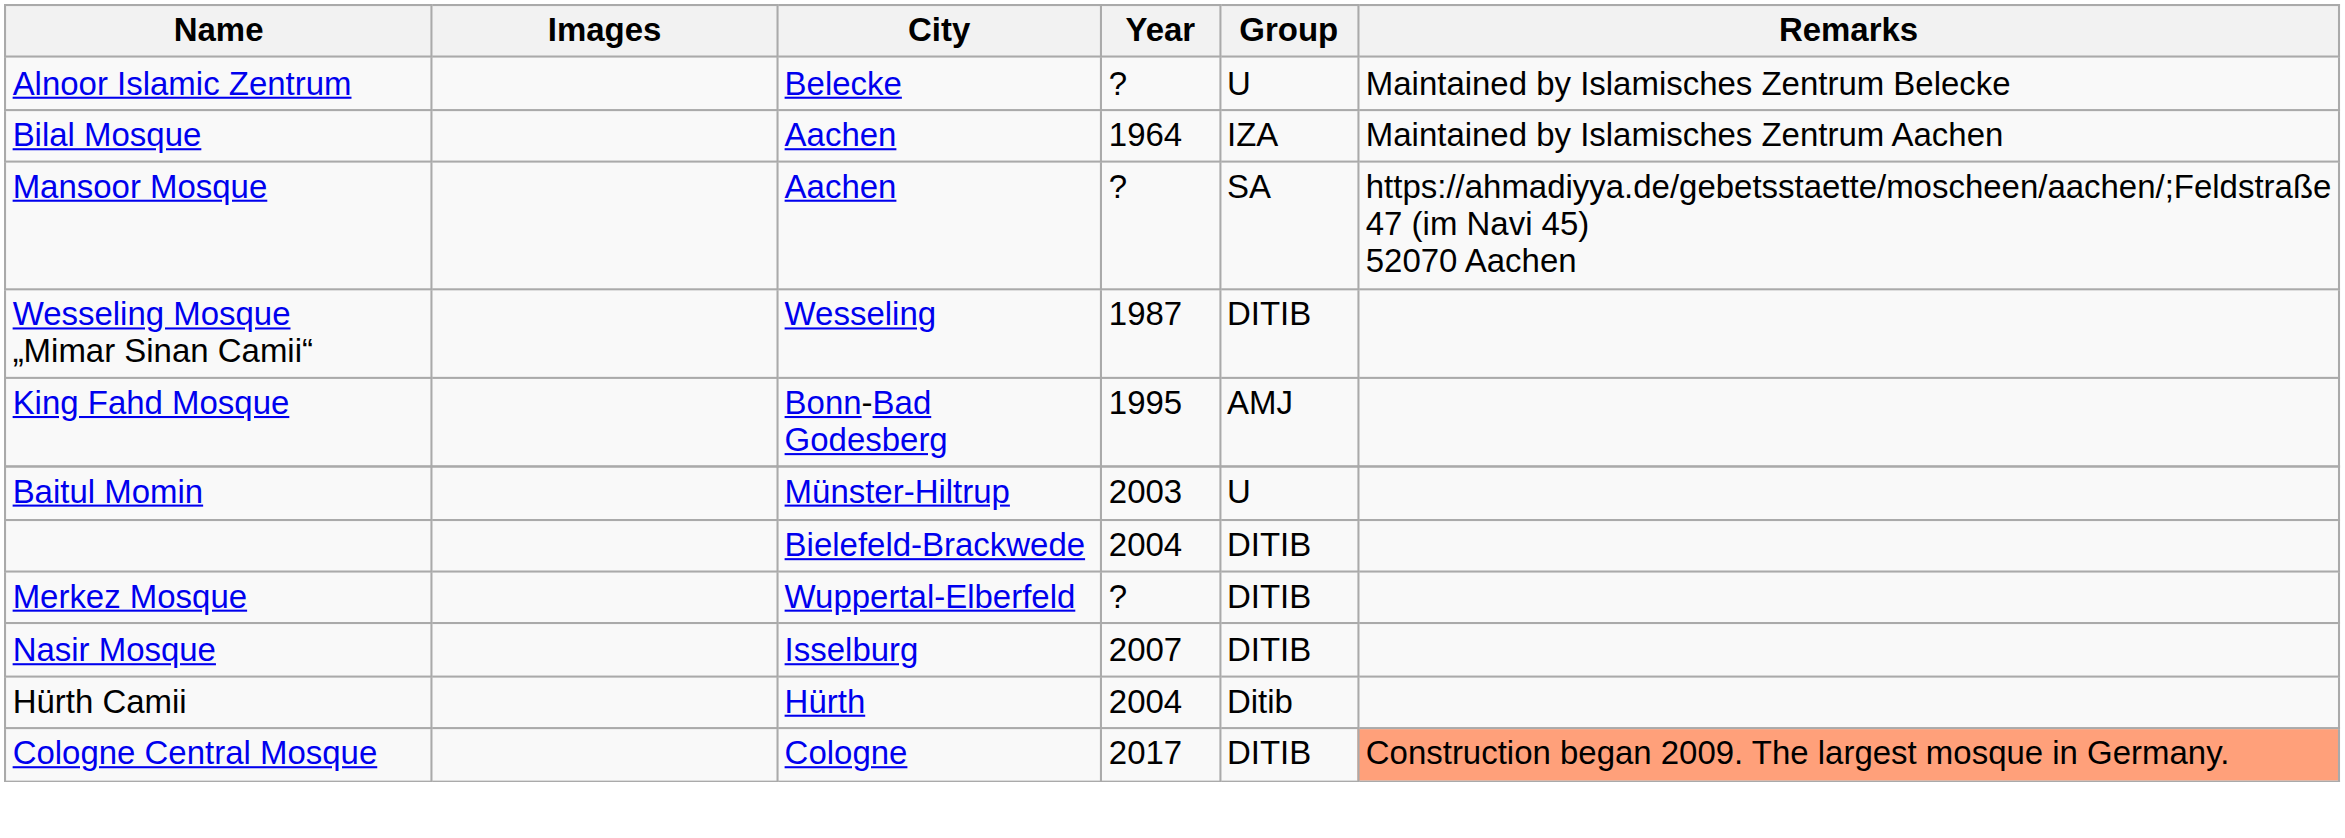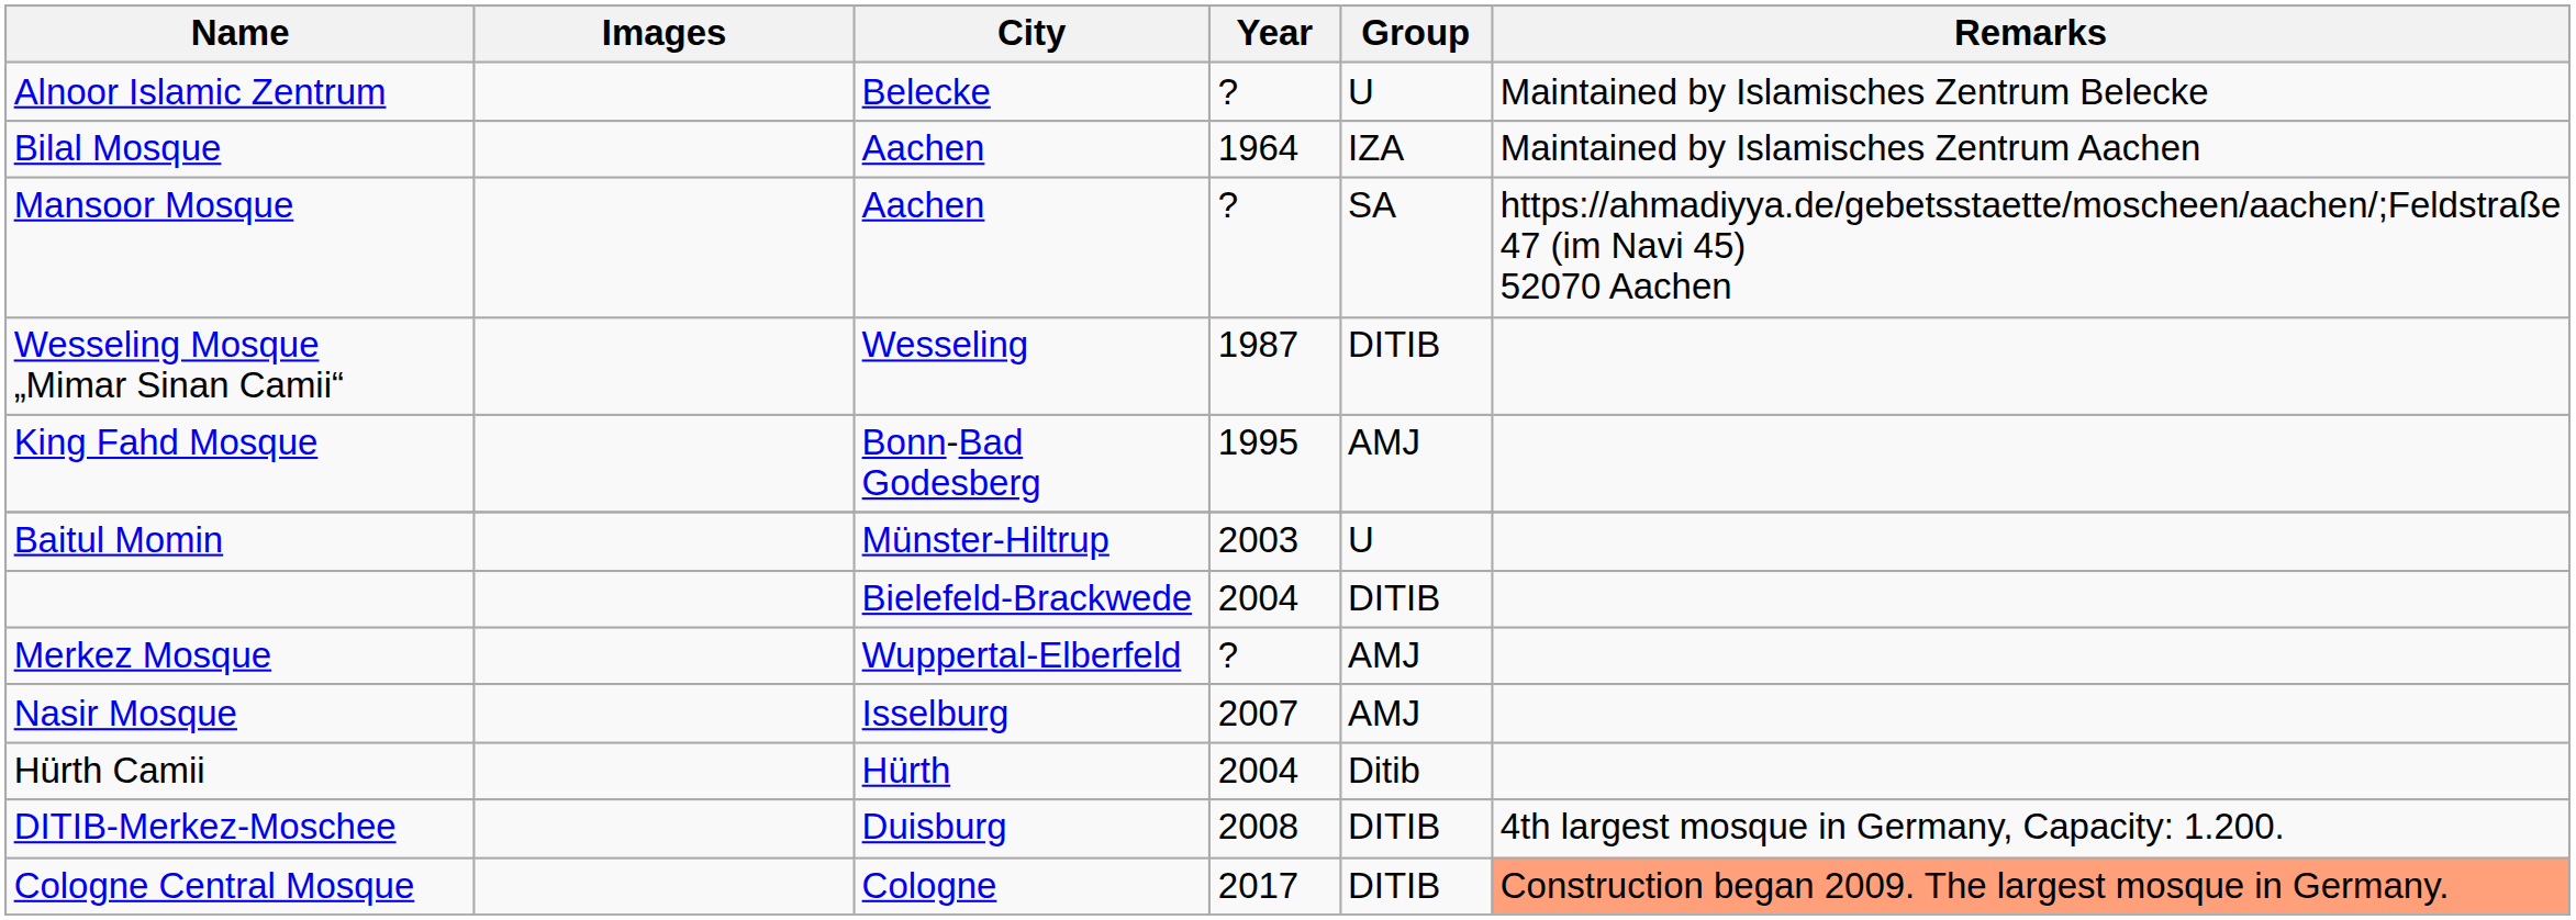 <table class="wikitable sortable">
 <tr>
 <th align=left width=200px>Name</th>
 <th align=center width=160px class=unsortable>Images</th>
 <th align=left width=150px>City</th>
 <th align=left width=050px>Year</th>
 <th align=left width=060px>Group</th>
 <th align=left width=250px class=unsortable>Remarks</th>
 </tr>
 <tr valign=top>
 <td><a href='#'>Alnoor Islamic Zentrum</a></td>
 <td></td>
 <td><a href='#'>Belecke</a></td>
 <td>?</td>
 <td>U</td>
 <td>Maintained by Islamisches Zentrum Belecke</td>
 </tr>
 <tr valign=top>
 <td><a href='#'>Bilal Mosque</a></td>
 <td></td>
 <td><a href='#'>Aachen</a></td>
 <td>1964</td>
 <td>IZA</td>
 <td>Maintained by Islamisches Zentrum Aachen</td>
 </tr>
 <tr valign=top>
 <td><a href='#'>Mansoor Mosque</a></td>
 <td></td>
 <td><a href='#'>Aachen</a></td>
 <td>?</td>
 <td>SA</td>
 <td>https://ahmadiyya.de/gebetsstaette/moscheen/aachen/;Feldstraße 47 (im Navi 45)<br>52070 Aachen</td>
 </tr>
 <tr valign=top>
 <td><a href='#'>Wesseling Mosque</a> <br>„Mimar Sinan Camii“</td>
 <td></td>
 <td><a href='#'>Wesseling</a></td>
 <td>1987</td>
 <td>DITIB</td>
 <td></td>
 </tr>
 <tr valign=top>
 <td><a href='#'>King Fahd Mosque</a></td>
 <td></td>
 <td><a href='#'>Bonn</a>-<a href='#'>Bad Godesberg</a></td>
 <td>1995</td>
 <td>AMJ</td>
 <td></td>
 </tr>
 <tr valign=top>
 </tr>
 <tr valign=top>
 <td><a href='#'>Baitul Momin</a></td>
 <td></td>
 <td><a href='#'>Münster-Hiltrup</a></td>
 <td>2003</td>
 <td>U</td>
 <td></td>
 </tr>
 <tr valign=top>
 <td></td>
 <td></td>
 <td><a href='#'>Bielefeld-Brackwede</a></td>
 <td>2004</td>
 <td>DITIB</td>
 <td></td>
 </tr>
 <tr valign=top>
 <td><a href='#'>Merkez Mosque</a></td>
 <td></td>
 <td><a href='#'>Wuppertal-Elberfeld</a></td>
 <td>?</td>
-<td>DITIB</td>
+<td>AMJ</td>
 <td></td>
 </tr>
 <tr valign=top>
 <td><a href='#'>Nasir Mosque</a></td>
 <td></td>
 <td><a href='#'>Isselburg</a></td>
 <td>2007</td>
-<td>DITIB</td>
+<td>AMJ</td>
 <td></td>
 </tr>
 <tr valign=top>
 <td>Hürth Camii</td>
 <td></td>
 <td><a href='#'>Hürth</a></td>
 <td>2004</td>
 <td>Ditib</td>
 <td></td>
 </tr>
 <tr valign=top>
+<td><a href='#'>DITIB-Merkez-Moschee</a></td>
+<td></td>
+<td><a href='#'>Duisburg</a></td>
+<td>2008</td>
+<td>DITIB</td>
+<td>4th largest mosque in Germany, Capacity: 1.200.</td>
+</tr>
+<tr valign=top>
 <td><a href='#'>Cologne Central Mosque</a></td>
 <td></td>
 <td><a href='#'>Cologne</a></td>
 <td>2017</td>
 <td>DITIB</td>
 <td style="background: lightsalmon;">Construction began 2009. The largest mosque in Germany.</td>
 </tr>
 </table>
